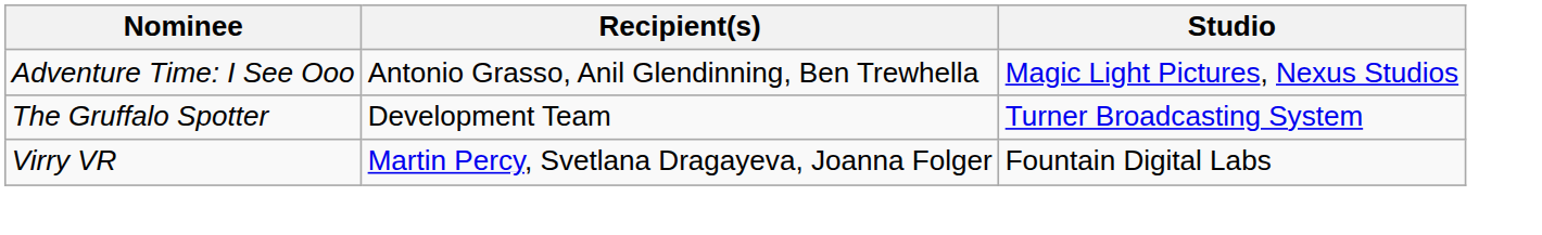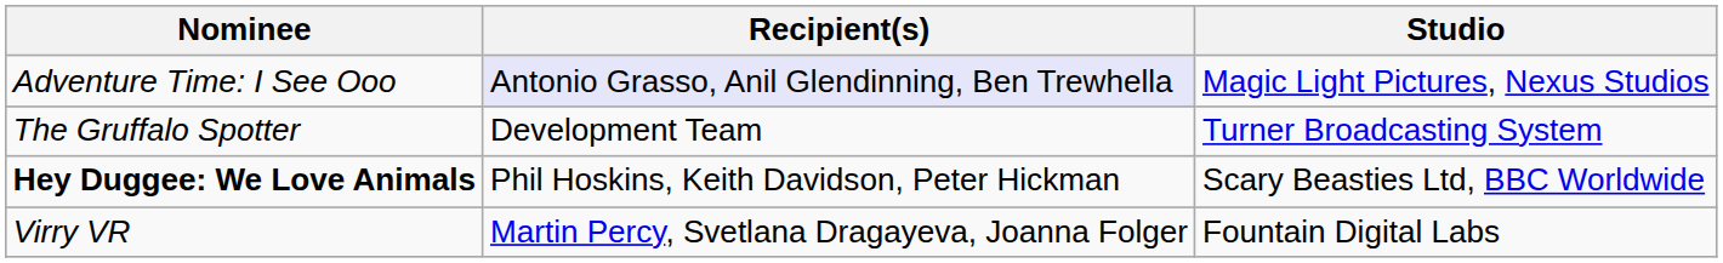 <table class="wikitable">
 <tr>
 <th>Nominee</th>
 <th>Recipient(s)</th>
 <th>Studio</th>
 </tr>
 <tr>
 <td><em>Adventure Time: I See Ooo</em></td>
-<td>Antonio Grasso, Anil Glendinning, Ben Trewhella</td>
+<td style="background: lavender;">Antonio Grasso, Anil Glendinning, Ben Trewhella</td>
 <td><a href='#'>Magic Light Pictures</a>, <a href='#'>Nexus Studios</a></td>
 </tr>
 <tr>
 <td><em>The Gruffalo Spotter</em></td>
 <td>Development Team</td>
 <td><a href='#'>Turner Broadcasting System</a></td>
 </tr>
 <tr>
+<td><strong>Hey Duggee: We Love Animals</strong></td>
+<td>Phil Hoskins, Keith Davidson, Peter Hickman</td>
+<td>Scary Beasties Ltd, <a href='#'>BBC Worldwide</a></td>
+</tr>
+<tr>
 <td><em>Virry VR</em></td>
 <td><a href='#'>Martin Percy</a>, Svetlana Dragayeva, Joanna Folger</td>
 <td>Fountain Digital Labs</td>
 </tr>
 </table>
